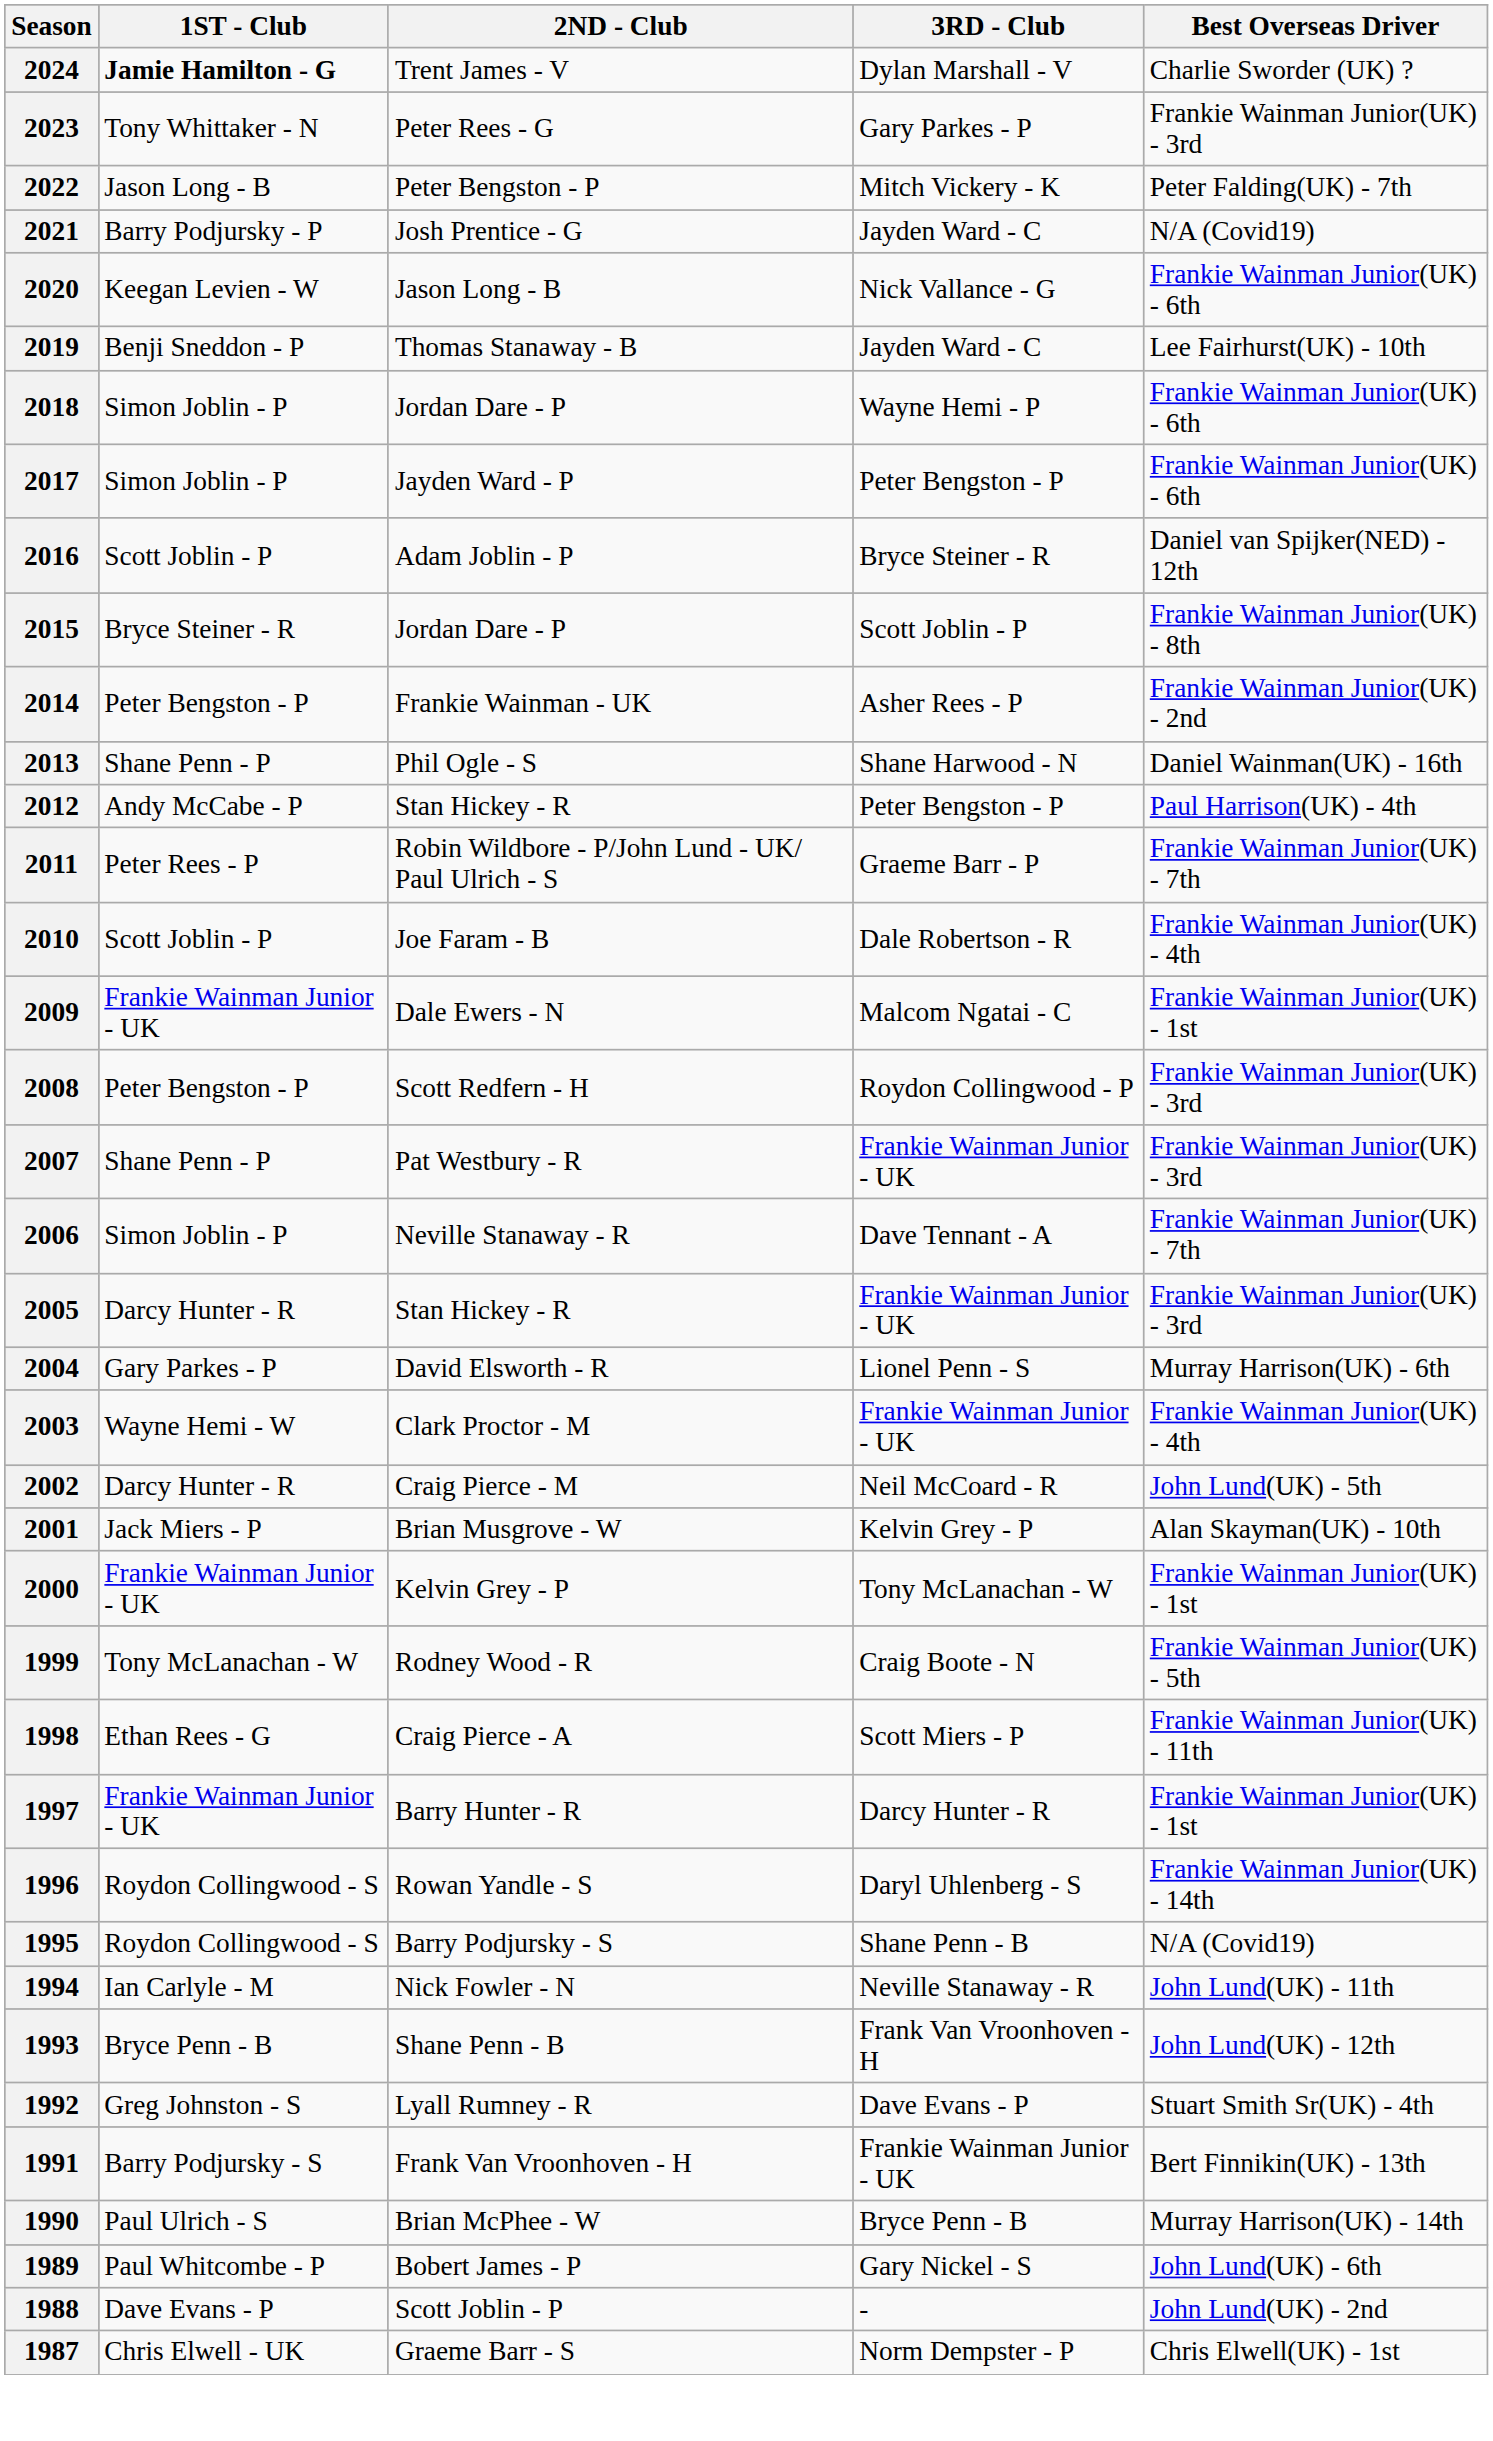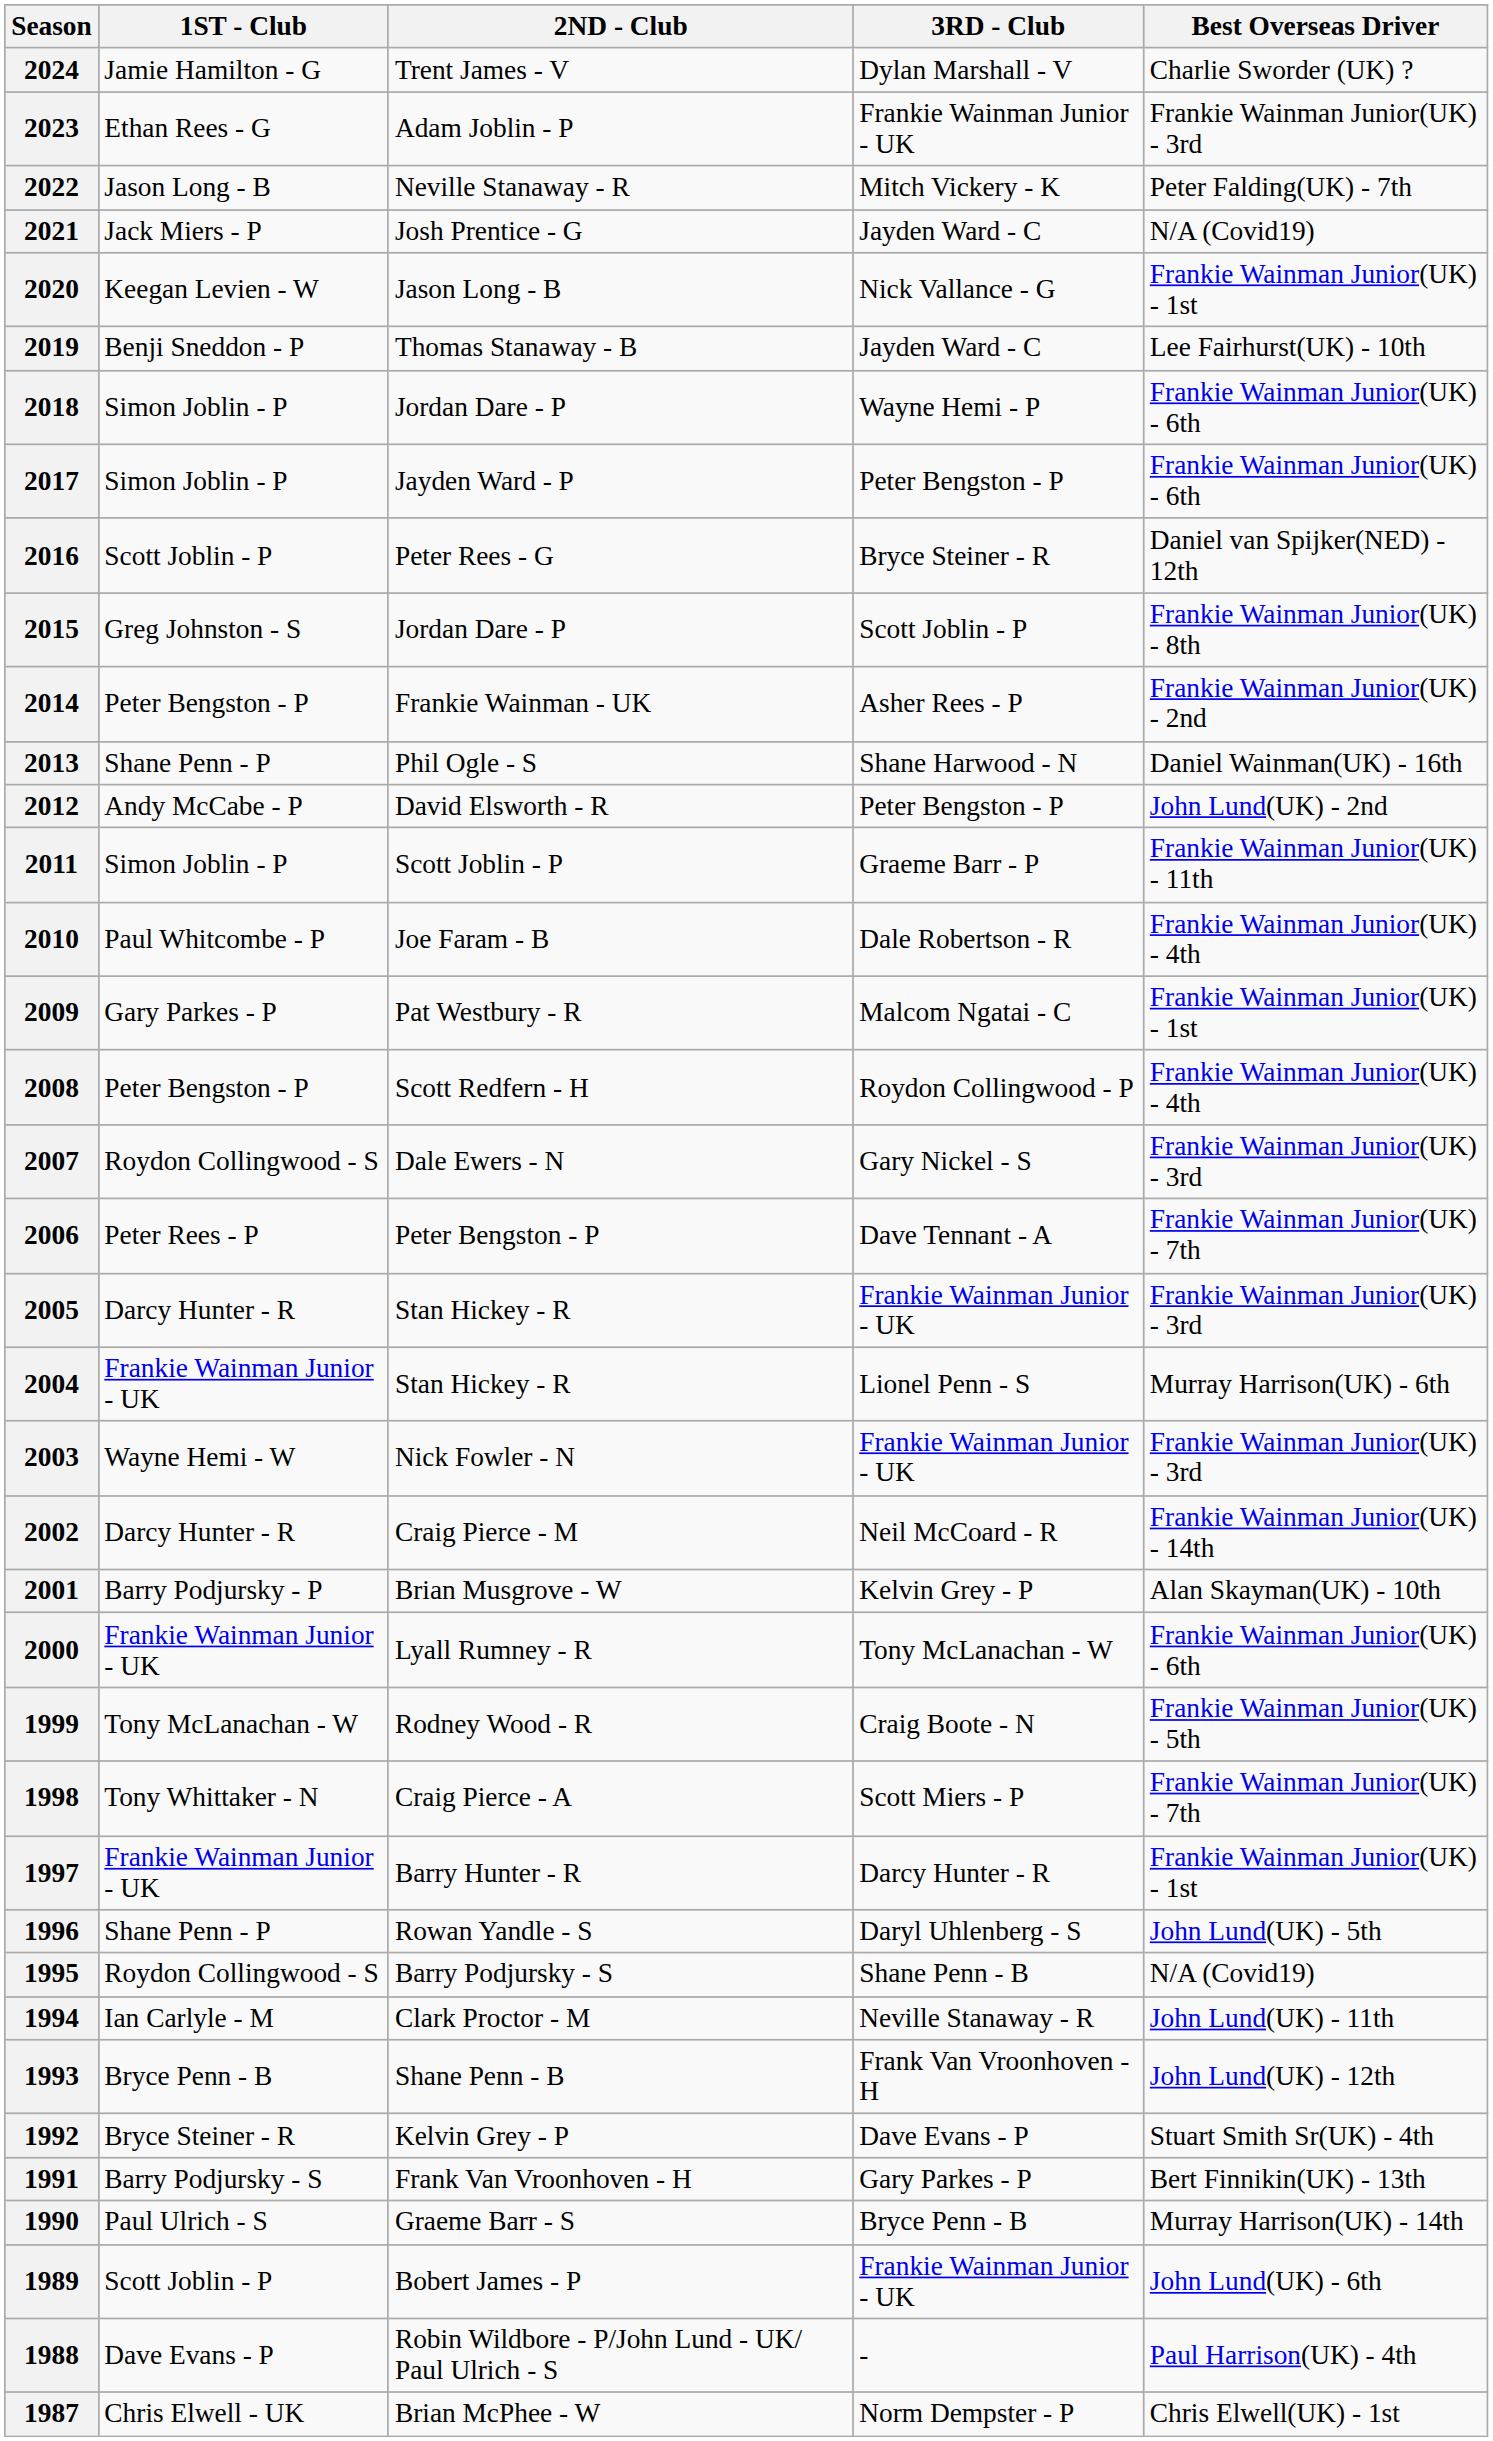 <table class="wikitable">
 <tr>
 <th>Season</th>
 <th>1ST - Club</th>
 <th>2ND - Club</th>
 <th>3RD - Club</th>
 <th>Best Overseas Driver</th>
 </tr>
 <tr>
 <th>2024</th>
-<td><strong>Jamie Hamilton - G</strong></td>
+<td>Jamie Hamilton - G</td>
 <td>Trent James - V</td>
 <td>Dylan Marshall - V</td>
 <td>Charlie Sworder (UK) ?</td>
 </tr>
 <tr>
 <th>2023</th>
-<td>Tony Whittaker - N</td>
-<td>Peter Rees - G</td>
-<td>Gary Parkes - P</td>
+<td>Ethan Rees - G</td>
+<td>Adam Joblin - P</td>
+<td>Frankie Wainman Junior - UK</td>
 <td>Frankie Wainman Junior(UK) - 3rd</td>
 </tr>
 <tr>
 <th>2022</th>
 <td>Jason Long - B</td>
-<td>Peter Bengston - P</td>
+<td>Neville Stanaway - R</td>
 <td>Mitch Vickery - K</td>
 <td>Peter Falding(UK) - 7th</td>
 </tr>
 <tr>
 <th>2021</th>
-<td>Barry Podjursky - P</td>
+<td>Jack Miers - P</td>
 <td>Josh Prentice - G</td>
 <td>Jayden Ward - C</td>
 <td>N/A (Covid19)</td>
 </tr>
 <tr>
 <th>2020</th>
 <td>Keegan Levien - W</td>
 <td>Jason Long - B</td>
 <td>Nick Vallance - G</td>
-<td><a href='#'>Frankie Wainman Junior</a>(UK) - 6th</td>
+<td><a href='#'>Frankie Wainman Junior</a>(UK) - 1st</td>
 </tr>
 <tr>
 <th>2019</th>
 <td>Benji Sneddon - P</td>
 <td>Thomas Stanaway - B</td>
 <td>Jayden Ward - C</td>
 <td>Lee Fairhurst(UK) - 10th</td>
 </tr>
 <tr>
 <th>2018</th>
 <td>Simon Joblin - P</td>
 <td>Jordan Dare - P</td>
 <td>Wayne Hemi - P</td>
 <td><a href='#'>Frankie Wainman Junior</a>(UK) - 6th</td>
 </tr>
 <tr>
 <th>2017</th>
 <td>Simon Joblin - P</td>
 <td>Jayden Ward - P</td>
 <td>Peter Bengston - P</td>
 <td><a href='#'>Frankie Wainman Junior</a>(UK) - 6th</td>
 </tr>
 <tr>
 <th>2016</th>
 <td>Scott Joblin - P</td>
-<td>Adam Joblin - P</td>
+<td>Peter Rees - G</td>
 <td>Bryce Steiner - R</td>
 <td>Daniel van Spijker(NED) - 12th</td>
 </tr>
 <tr>
 <th>2015</th>
-<td>Bryce Steiner - R</td>
+<td>Greg Johnston - S</td>
 <td>Jordan Dare - P</td>
 <td>Scott Joblin - P</td>
 <td><a href='#'>Frankie Wainman Junior</a>(UK) - 8th</td>
 </tr>
 <tr>
 <th>2014</th>
 <td>Peter Bengston - P</td>
 <td>Frankie Wainman - UK</td>
 <td>Asher Rees - P</td>
 <td><a href='#'>Frankie Wainman Junior</a>(UK) - 2nd</td>
 </tr>
 <tr>
 <th>2013</th>
 <td>Shane Penn - P</td>
 <td>Phil Ogle - S</td>
 <td>Shane Harwood - N</td>
 <td>Daniel Wainman(UK) - 16th</td>
 </tr>
 <tr>
 <th>2012</th>
 <td>Andy McCabe - P</td>
-<td>Stan Hickey - R</td>
+<td>David Elsworth - R</td>
 <td>Peter Bengston - P</td>
-<td><a href='#'>Paul Harrison</a>(UK) - 4th</td>
+<td><a href='#'>John Lund</a>(UK) - 2nd</td>
 </tr>
 <tr>
 <th>2011</th>
-<td>Peter Rees - P</td>
-<td>Robin Wildbore - P/John Lund - UK/ Paul Ulrich - S</td>
+<td>Simon Joblin - P</td>
+<td>Scott Joblin - P</td>
 <td>Graeme Barr - P</td>
-<td><a href='#'>Frankie Wainman Junior</a>(UK) - 7th</td>
+<td><a href='#'>Frankie Wainman Junior</a>(UK) - 11th</td>
 </tr>
 <tr>
 <th>2010</th>
-<td>Scott Joblin - P</td>
+<td>Paul Whitcombe - P</td>
 <td>Joe Faram - B</td>
 <td>Dale Robertson - R</td>
 <td><a href='#'>Frankie Wainman Junior</a>(UK) - 4th</td>
 </tr>
 <tr>
 <th>2009</th>
-<td><a href='#'>Frankie Wainman Junior</a> - UK</td>
-<td>Dale Ewers - N</td>
+<td>Gary Parkes - P</td>
+<td>Pat Westbury - R</td>
 <td>Malcom Ngatai - C</td>
 <td><a href='#'>Frankie Wainman Junior</a>(UK) - 1st</td>
 </tr>
 <tr>
 <th>2008</th>
 <td>Peter Bengston - P</td>
 <td>Scott Redfern - H</td>
 <td>Roydon Collingwood - P</td>
-<td><a href='#'>Frankie Wainman Junior</a>(UK) - 3rd</td>
+<td><a href='#'>Frankie Wainman Junior</a>(UK) - 4th</td>
 </tr>
 <tr>
 <th>2007</th>
-<td>Shane Penn - P</td>
-<td>Pat Westbury - R</td>
-<td><a href='#'>Frankie Wainman Junior</a> - UK</td>
+<td>Roydon Collingwood - S</td>
+<td>Dale Ewers - N</td>
+<td>Gary Nickel - S</td>
 <td><a href='#'>Frankie Wainman Junior</a>(UK) - 3rd</td>
 </tr>
 <tr>
 <th>2006</th>
-<td>Simon Joblin - P</td>
-<td>Neville Stanaway - R</td>
+<td>Peter Rees - P</td>
+<td>Peter Bengston - P</td>
 <td>Dave Tennant - A</td>
 <td><a href='#'>Frankie Wainman Junior</a>(UK) - 7th</td>
 </tr>
 <tr>
 <th>2005</th>
 <td>Darcy Hunter - R</td>
 <td>Stan Hickey - R</td>
 <td><a href='#'>Frankie Wainman Junior</a> - UK</td>
 <td><a href='#'>Frankie Wainman Junior</a>(UK) - 3rd</td>
 </tr>
 <tr>
 <th>2004</th>
-<td>Gary Parkes - P</td>
-<td>David Elsworth - R</td>
+<td><a href='#'>Frankie Wainman Junior</a> - UK</td>
+<td>Stan Hickey - R</td>
 <td>Lionel Penn - S</td>
 <td>Murray Harrison(UK) - 6th</td>
 </tr>
 <tr>
 <th>2003</th>
 <td>Wayne Hemi - W</td>
-<td>Clark Proctor - M</td>
+<td>Nick Fowler - N</td>
 <td><a href='#'>Frankie Wainman Junior</a> - UK</td>
-<td><a href='#'>Frankie Wainman Junior</a>(UK) - 4th</td>
+<td><a href='#'>Frankie Wainman Junior</a>(UK) - 3rd</td>
 </tr>
 <tr>
 <th>2002</th>
 <td>Darcy Hunter - R</td>
 <td>Craig Pierce - M</td>
 <td>Neil McCoard - R</td>
-<td><a href='#'>John Lund</a>(UK) - 5th</td>
+<td><a href='#'>Frankie Wainman Junior</a>(UK) - 14th</td>
 </tr>
 <tr>
 <th>2001</th>
-<td>Jack Miers - P</td>
+<td>Barry Podjursky - P</td>
 <td>Brian Musgrove - W</td>
 <td>Kelvin Grey - P</td>
 <td>Alan Skayman(UK) - 10th</td>
 </tr>
 <tr>
 <th>2000</th>
 <td><a href='#'>Frankie Wainman Junior</a> - UK</td>
-<td>Kelvin Grey - P</td>
+<td>Lyall Rumney - R</td>
 <td>Tony McLanachan - W</td>
-<td><a href='#'>Frankie Wainman Junior</a>(UK) - 1st</td>
+<td><a href='#'>Frankie Wainman Junior</a>(UK) - 6th</td>
 </tr>
 <tr>
 <th>1999</th>
 <td>Tony McLanachan - W</td>
 <td>Rodney Wood - R</td>
 <td>Craig Boote - N</td>
 <td><a href='#'>Frankie Wainman Junior</a>(UK) - 5th</td>
 </tr>
 <tr>
 <th>1998</th>
-<td>Ethan Rees - G</td>
+<td>Tony Whittaker - N</td>
 <td>Craig Pierce - A</td>
 <td>Scott Miers - P</td>
-<td><a href='#'>Frankie Wainman Junior</a>(UK) - 11th</td>
+<td><a href='#'>Frankie Wainman Junior</a>(UK) - 7th</td>
 </tr>
 <tr>
 <th>1997</th>
 <td><a href='#'>Frankie Wainman Junior</a> - UK</td>
 <td>Barry Hunter - R</td>
 <td>Darcy Hunter - R</td>
 <td><a href='#'>Frankie Wainman Junior</a>(UK) - 1st</td>
 </tr>
 <tr>
 <th>1996</th>
-<td>Roydon Collingwood - S</td>
+<td>Shane Penn - P</td>
 <td>Rowan Yandle - S</td>
 <td>Daryl Uhlenberg - S</td>
-<td><a href='#'>Frankie Wainman Junior</a>(UK) - 14th</td>
+<td><a href='#'>John Lund</a>(UK) - 5th</td>
 </tr>
 <tr>
 <th>1995</th>
 <td>Roydon Collingwood - S</td>
 <td>Barry Podjursky - S</td>
 <td>Shane Penn - B</td>
 <td>N/A (Covid19)</td>
 </tr>
 <tr>
 <th>1994</th>
 <td>Ian Carlyle - M</td>
-<td>Nick Fowler - N</td>
+<td>Clark Proctor - M</td>
 <td>Neville Stanaway - R</td>
 <td><a href='#'>John Lund</a>(UK) - 11th</td>
 </tr>
 <tr>
 <th>1993</th>
 <td>Bryce Penn - B</td>
 <td>Shane Penn - B</td>
 <td>Frank Van Vroonhoven - H</td>
 <td><a href='#'>John Lund</a>(UK) - 12th</td>
 </tr>
 <tr>
 <th>1992</th>
-<td>Greg Johnston - S</td>
-<td>Lyall Rumney - R</td>
+<td>Bryce Steiner - R</td>
+<td>Kelvin Grey - P</td>
 <td>Dave Evans - P</td>
 <td>Stuart Smith Sr(UK) - 4th</td>
 </tr>
 <tr>
 <th>1991</th>
 <td>Barry Podjursky - S</td>
 <td>Frank Van Vroonhoven - H</td>
-<td>Frankie Wainman Junior - UK</td>
+<td>Gary Parkes - P</td>
 <td>Bert Finnikin(UK) - 13th</td>
 </tr>
 <tr>
 <th>1990</th>
 <td>Paul Ulrich - S</td>
-<td>Brian McPhee - W</td>
+<td>Graeme Barr - S</td>
 <td>Bryce Penn - B</td>
 <td>Murray Harrison(UK) - 14th</td>
 </tr>
 <tr>
 <th>1989</th>
-<td>Paul Whitcombe - P</td>
+<td>Scott Joblin - P</td>
 <td>Bobert James - P</td>
-<td>Gary Nickel - S</td>
+<td><a href='#'>Frankie Wainman Junior</a> - UK</td>
 <td><a href='#'>John Lund</a>(UK) - 6th</td>
 </tr>
 <tr>
 <th>1988</th>
 <td>Dave Evans - P</td>
-<td>Scott Joblin - P</td>
+<td>Robin Wildbore - P/John Lund - UK/ Paul Ulrich - S</td>
 <td>-</td>
-<td><a href='#'>John Lund</a>(UK) - 2nd</td>
+<td><a href='#'>Paul Harrison</a>(UK) - 4th</td>
 </tr>
 <tr>
 <th>1987</th>
 <td>Chris Elwell - UK</td>
-<td>Graeme Barr - S</td>
+<td>Brian McPhee - W</td>
 <td>Norm Dempster - P</td>
 <td>Chris Elwell(UK) - 1st</td>
 </tr>
 </table>
